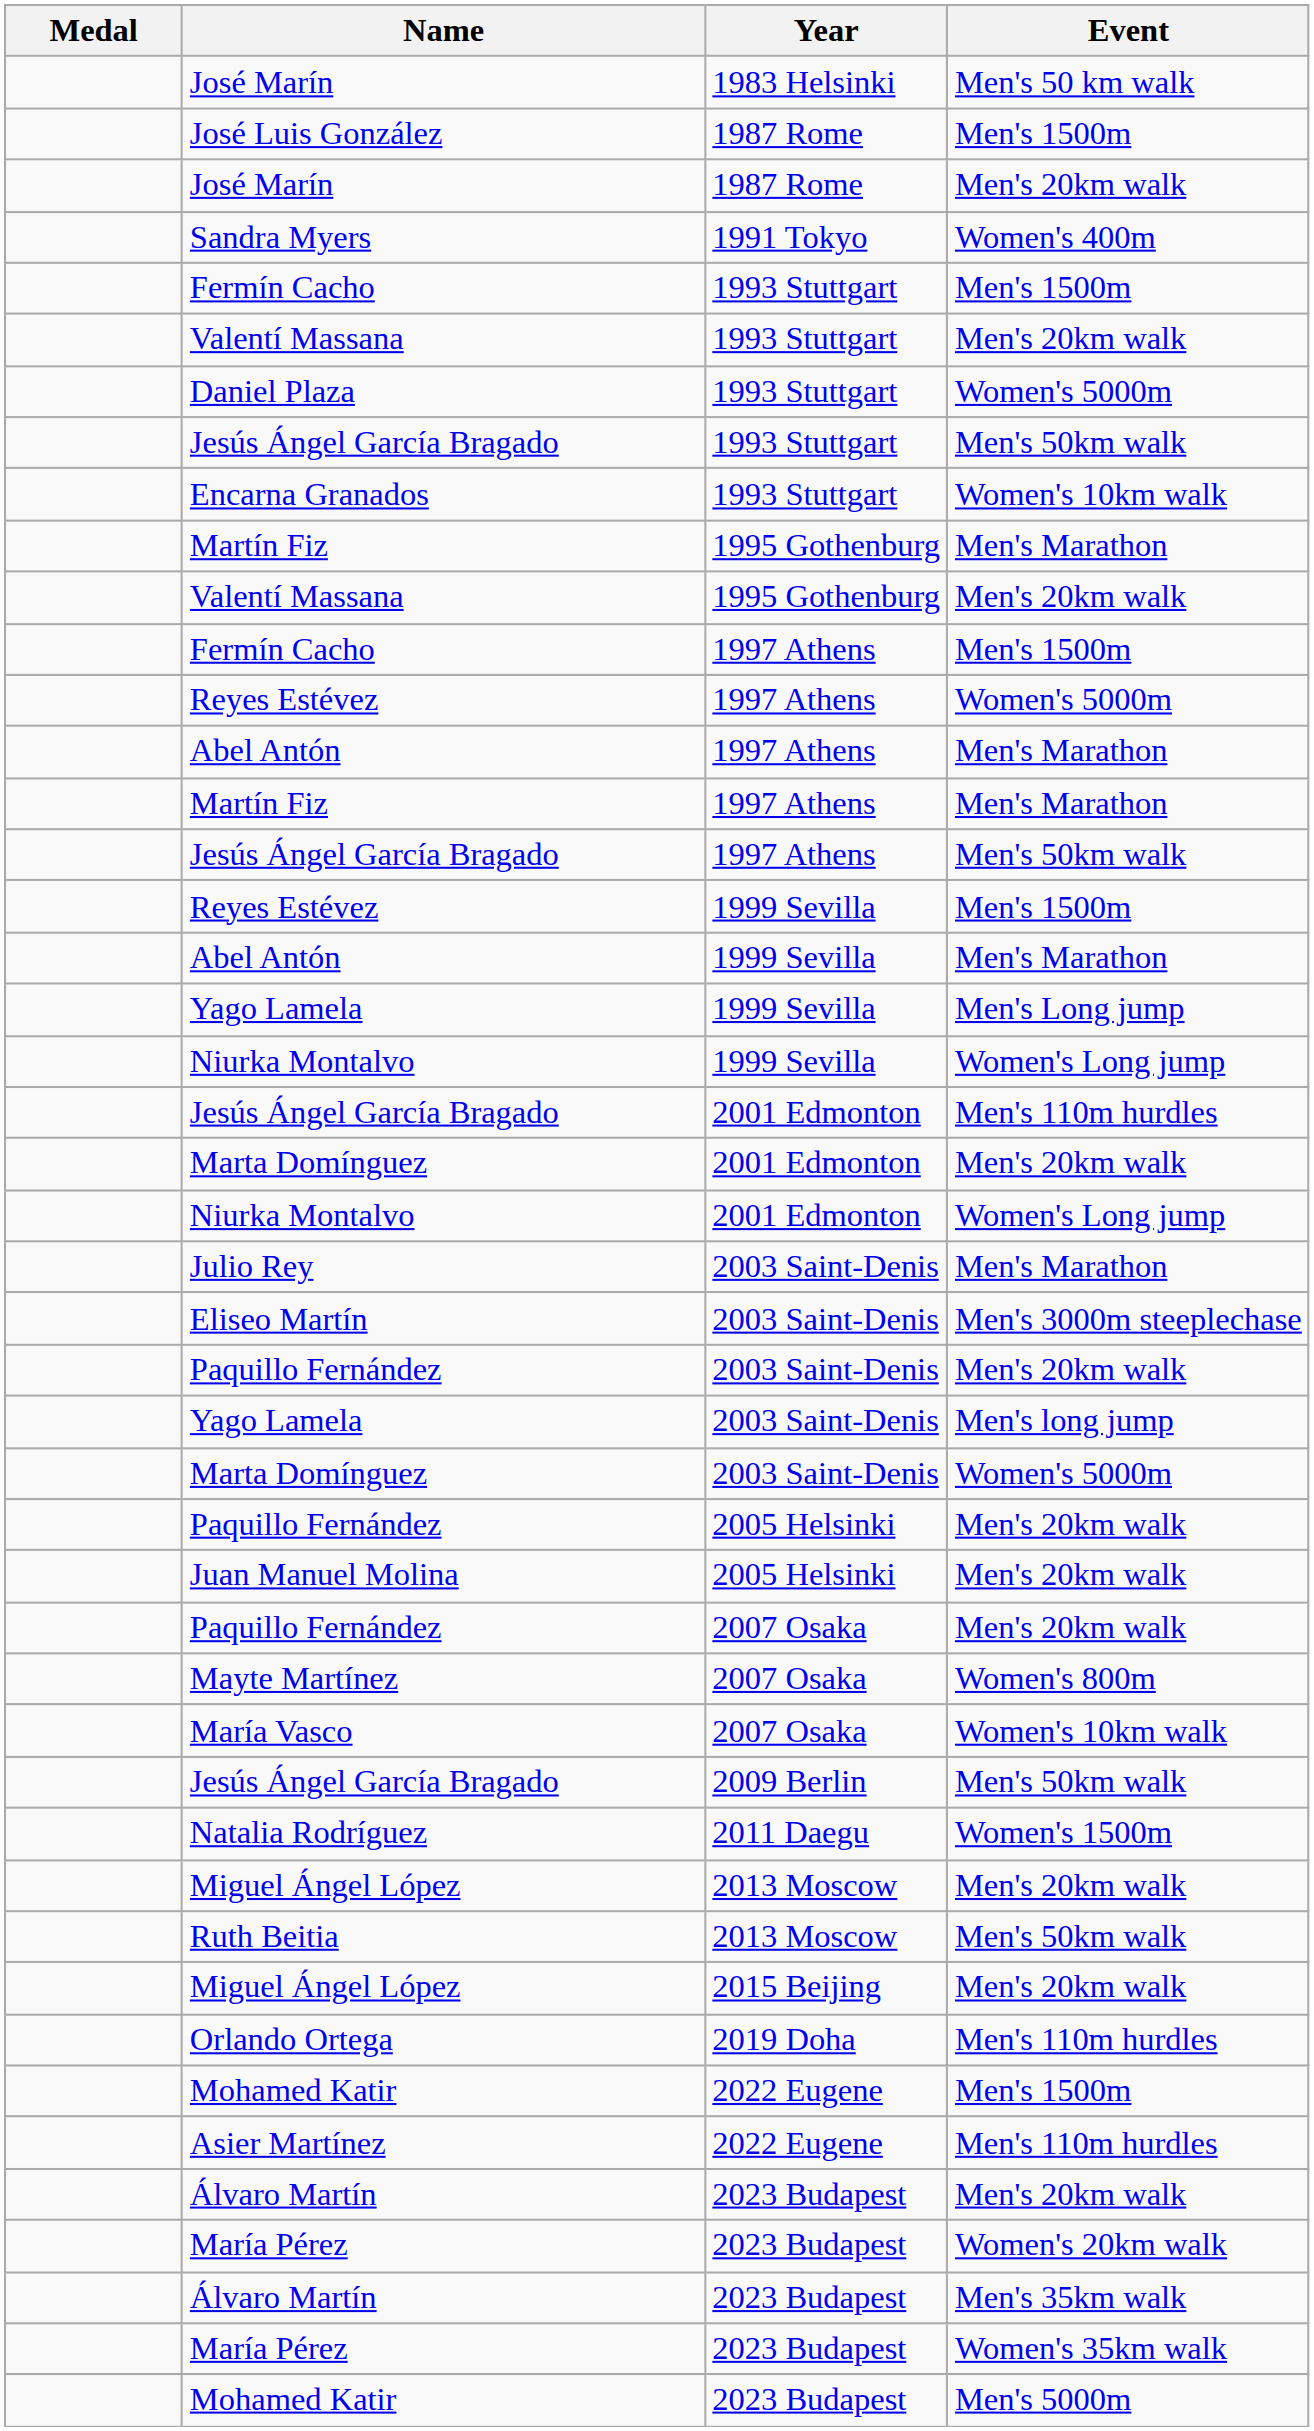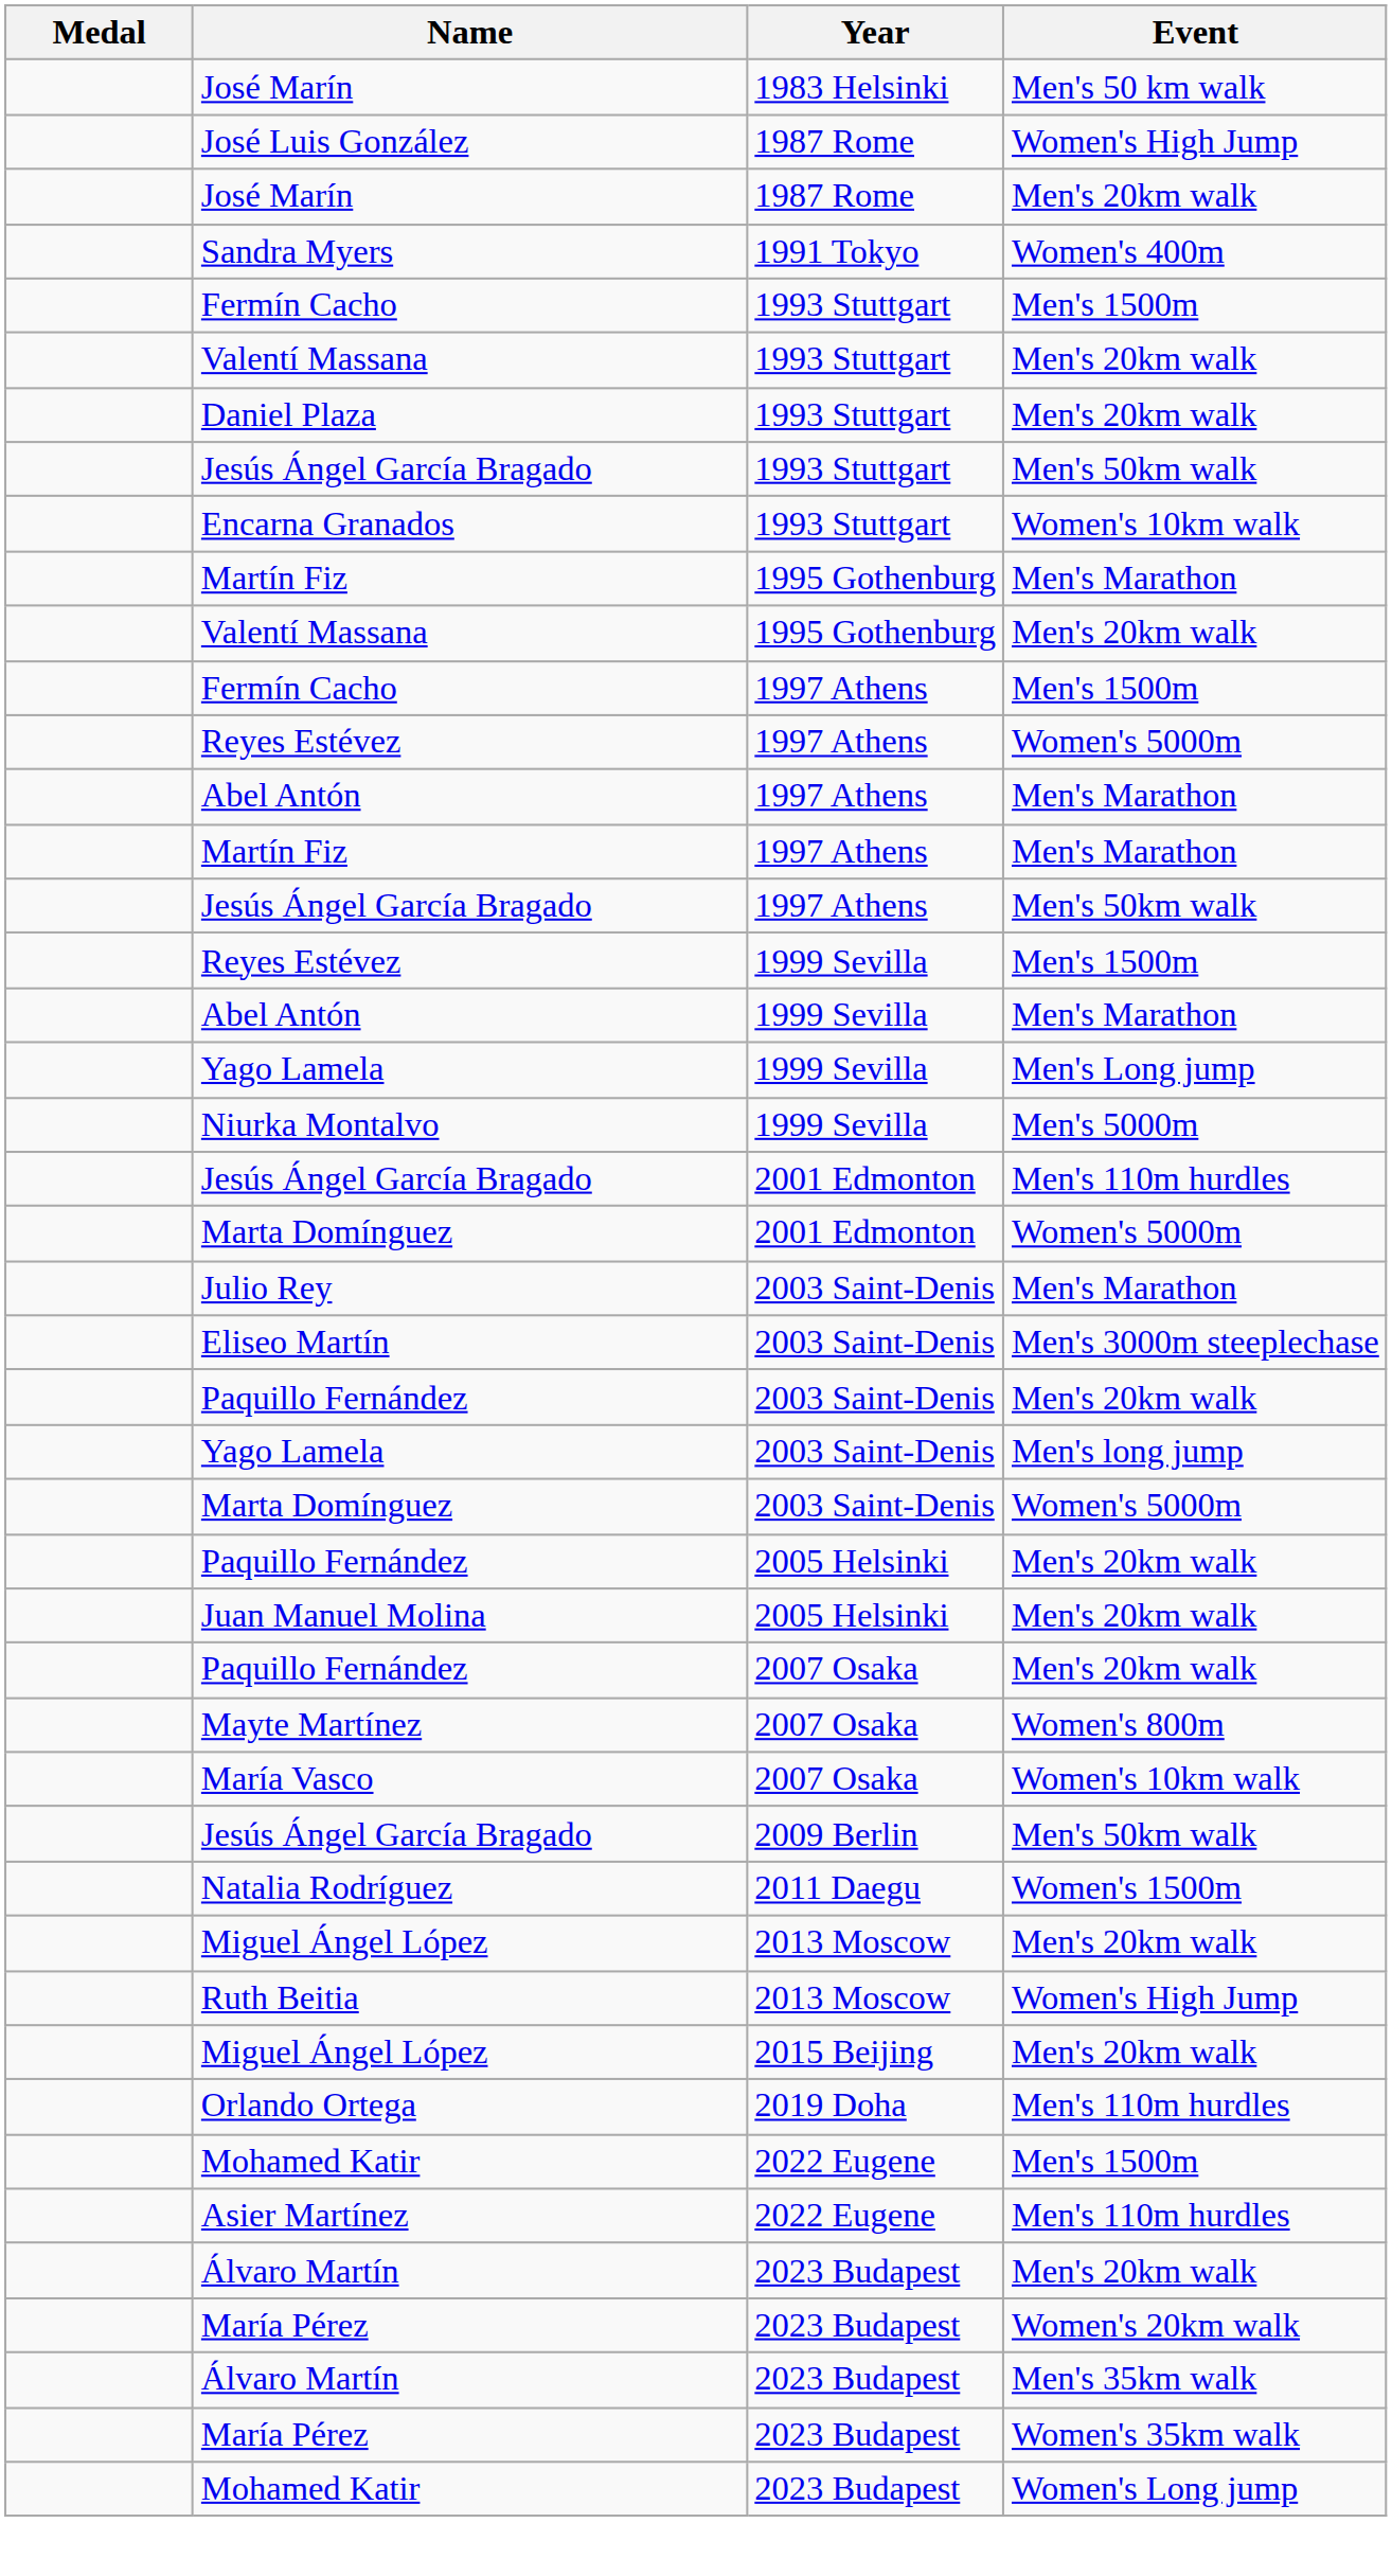 <table class="wikitable sortable">
 <tr>
 <th style="width:5em;">Medal</th>
 <th width=250>Name </th>
 <th>Year</th>
 <th>Event</th>
 </tr>
 <tr>
 <td></td>
 <td><a href='#'>José Marín</a></td>
 <td><a href='#'>1983 Helsinki</a></td>
 <td><a href='#'>Men's 50 km walk</a></td>
 </tr>
 <tr>
 <td></td>
 <td><a href='#'>José Luis González</a></td>
 <td><a href='#'>1987 Rome</a></td>
-<td><a href='#'>Men's 1500m</a></td>
+<td><a href='#'>Women's High Jump</a></td>
 </tr>
 <tr>
 <td></td>
 <td><a href='#'>José Marín</a></td>
 <td><a href='#'>1987 Rome</a></td>
 <td><a href='#'>Men's 20km walk</a></td>
 </tr>
 <tr>
 <td></td>
 <td><a href='#'>Sandra Myers</a></td>
 <td><a href='#'>1991 Tokyo</a></td>
 <td><a href='#'>Women's 400m</a></td>
 </tr>
 <tr>
 <td></td>
 <td><a href='#'>Fermín Cacho</a></td>
 <td><a href='#'>1993 Stuttgart</a></td>
 <td><a href='#'>Men's 1500m</a></td>
 </tr>
 <tr>
 <td></td>
 <td><a href='#'>Valentí Massana</a></td>
 <td><a href='#'>1993 Stuttgart</a></td>
 <td><a href='#'>Men's 20km walk</a></td>
 </tr>
 <tr>
 <td></td>
 <td><a href='#'>Daniel Plaza</a></td>
 <td><a href='#'>1993 Stuttgart</a></td>
-<td><a href='#'>Women's 5000m</a></td>
+<td><a href='#'>Men's 20km walk</a></td>
 </tr>
 <tr>
 <td></td>
 <td><a href='#'>Jesús Ángel García Bragado</a></td>
 <td><a href='#'>1993 Stuttgart</a></td>
 <td><a href='#'>Men's 50km walk</a></td>
 </tr>
 <tr>
 <td></td>
 <td><a href='#'>Encarna Granados</a></td>
 <td><a href='#'>1993 Stuttgart</a></td>
 <td><a href='#'>Women's 10km walk</a></td>
 </tr>
 <tr>
 <td></td>
 <td><a href='#'>Martín Fiz</a></td>
 <td><a href='#'>1995 Gothenburg</a></td>
 <td><a href='#'>Men's Marathon</a></td>
 </tr>
 <tr>
 <td></td>
 <td><a href='#'>Valentí Massana</a></td>
 <td><a href='#'>1995 Gothenburg</a></td>
 <td><a href='#'>Men's 20km walk</a></td>
 </tr>
 <tr>
 <td></td>
 <td><a href='#'>Fermín Cacho</a></td>
 <td><a href='#'>1997 Athens</a></td>
 <td><a href='#'>Men's 1500m</a></td>
 </tr>
 <tr>
 <td></td>
 <td><a href='#'>Reyes Estévez</a></td>
 <td><a href='#'>1997 Athens</a></td>
 <td><a href='#'>Women's 5000m</a></td>
 </tr>
 <tr>
 <td></td>
 <td><a href='#'>Abel Antón</a></td>
 <td><a href='#'>1997 Athens</a></td>
 <td><a href='#'>Men's Marathon</a></td>
 </tr>
 <tr>
 <td></td>
 <td><a href='#'>Martín Fiz</a></td>
 <td><a href='#'>1997 Athens</a></td>
 <td><a href='#'>Men's Marathon</a></td>
 </tr>
 <tr>
 <td></td>
 <td><a href='#'>Jesús Ángel García Bragado</a></td>
 <td><a href='#'>1997 Athens</a></td>
 <td><a href='#'>Men's 50km walk</a></td>
 </tr>
 <tr>
 <td></td>
 <td><a href='#'>Reyes Estévez</a></td>
 <td><a href='#'>1999 Sevilla</a></td>
 <td><a href='#'>Men's 1500m</a></td>
 </tr>
 <tr>
 <td></td>
 <td><a href='#'>Abel Antón</a></td>
 <td><a href='#'>1999 Sevilla</a></td>
 <td><a href='#'>Men's Marathon</a></td>
 </tr>
 <tr>
 <td></td>
 <td><a href='#'>Yago Lamela</a></td>
 <td><a href='#'>1999 Sevilla</a></td>
 <td><a href='#'>Men's Long jump</a></td>
 </tr>
 <tr>
 <td></td>
 <td><a href='#'>Niurka Montalvo</a></td>
 <td><a href='#'>1999 Sevilla</a></td>
-<td><a href='#'>Women's Long jump</a></td>
+<td><a href='#'>Men's 5000m</a></td>
 </tr>
 <tr>
 <td></td>
 <td><a href='#'>Jesús Ángel García Bragado</a></td>
 <td><a href='#'>2001 Edmonton</a></td>
 <td><a href='#'>Men's 110m hurdles</a></td>
 </tr>
 <tr>
 <td></td>
 <td><a href='#'>Marta Domínguez</a></td>
 <td><a href='#'>2001 Edmonton</a></td>
-<td><a href='#'>Men's 20km walk</a></td>
-</tr>
-<tr>
-<td></td>
-<td><a href='#'>Niurka Montalvo</a></td>
-<td><a href='#'>2001 Edmonton</a></td>
-<td><a href='#'>Women's Long jump</a></td>
+<td><a href='#'>Women's 5000m</a></td>
 </tr>
 <tr>
 <td></td>
 <td><a href='#'>Julio Rey</a></td>
 <td><a href='#'>2003 Saint-Denis</a></td>
 <td><a href='#'>Men's Marathon</a></td>
 </tr>
 <tr>
 <td></td>
 <td><a href='#'>Eliseo Martín</a></td>
 <td><a href='#'>2003 Saint-Denis</a></td>
 <td><a href='#'>Men's 3000m steeplechase</a></td>
 </tr>
 <tr>
 <td></td>
 <td><a href='#'>Paquillo Fernández</a></td>
 <td><a href='#'>2003 Saint-Denis</a></td>
 <td><a href='#'>Men's 20km walk</a></td>
 </tr>
 <tr>
 <td></td>
 <td><a href='#'>Yago Lamela</a></td>
 <td><a href='#'>2003 Saint-Denis</a></td>
 <td><a href='#'>Men's long jump</a></td>
 </tr>
 <tr>
 <td></td>
 <td><a href='#'>Marta Domínguez</a></td>
 <td><a href='#'>2003 Saint-Denis</a></td>
 <td><a href='#'>Women's 5000m</a></td>
 </tr>
 <tr>
 <td></td>
 <td><a href='#'>Paquillo Fernández</a></td>
 <td><a href='#'>2005 Helsinki</a></td>
 <td><a href='#'>Men's 20km walk</a></td>
 </tr>
 <tr>
 <td></td>
 <td><a href='#'>Juan Manuel Molina</a></td>
 <td><a href='#'>2005 Helsinki</a></td>
 <td><a href='#'>Men's 20km walk</a></td>
 </tr>
 <tr>
 <td></td>
 <td><a href='#'>Paquillo Fernández</a></td>
 <td><a href='#'>2007 Osaka</a></td>
 <td><a href='#'>Men's 20km walk</a></td>
 </tr>
 <tr>
 <td></td>
 <td><a href='#'>Mayte Martínez</a></td>
 <td><a href='#'>2007 Osaka</a></td>
 <td><a href='#'>Women's 800m</a></td>
 </tr>
 <tr>
 <td></td>
 <td><a href='#'>María Vasco</a></td>
 <td><a href='#'>2007 Osaka</a></td>
 <td><a href='#'>Women's 10km walk</a></td>
 </tr>
 <tr>
 <td></td>
 <td><a href='#'>Jesús Ángel García Bragado</a></td>
 <td><a href='#'>2009 Berlin</a></td>
 <td><a href='#'>Men's 50km walk</a></td>
 </tr>
 <tr>
 <td></td>
 <td><a href='#'>Natalia Rodríguez</a></td>
 <td><a href='#'>2011 Daegu</a></td>
 <td><a href='#'>Women's 1500m</a></td>
 </tr>
 <tr>
 <td></td>
 <td><a href='#'>Miguel Ángel López</a></td>
 <td><a href='#'>2013 Moscow</a></td>
 <td><a href='#'>Men's 20km walk</a></td>
 </tr>
 <tr>
 <td></td>
 <td><a href='#'>Ruth Beitia</a></td>
 <td><a href='#'>2013 Moscow</a></td>
-<td><a href='#'>Men's 50km walk</a></td>
+<td><a href='#'>Women's High Jump</a></td>
 </tr>
 <tr>
 <td></td>
 <td><a href='#'>Miguel Ángel López</a></td>
 <td><a href='#'>2015 Beijing</a></td>
 <td><a href='#'>Men's 20km walk</a></td>
 </tr>
 <tr>
 <td></td>
 <td><a href='#'>Orlando Ortega</a></td>
 <td><a href='#'>2019 Doha</a></td>
 <td><a href='#'>Men's 110m hurdles</a></td>
 </tr>
 <tr>
 <td></td>
 <td><a href='#'>Mohamed Katir</a></td>
 <td><a href='#'>2022 Eugene</a></td>
 <td><a href='#'>Men's 1500m</a></td>
 </tr>
 <tr>
 <td></td>
 <td><a href='#'>Asier Martínez</a></td>
 <td><a href='#'>2022 Eugene</a></td>
 <td><a href='#'>Men's 110m hurdles</a></td>
 </tr>
 <tr>
 <td></td>
 <td><a href='#'>Álvaro Martín</a></td>
 <td><a href='#'>2023 Budapest</a></td>
 <td><a href='#'>Men's 20km walk</a></td>
 </tr>
 <tr>
 <td></td>
 <td><a href='#'>María Pérez</a></td>
 <td><a href='#'>2023 Budapest</a></td>
 <td><a href='#'>Women's 20km walk</a></td>
 </tr>
 <tr>
 <td></td>
 <td><a href='#'>Álvaro Martín</a></td>
 <td><a href='#'>2023 Budapest</a></td>
 <td><a href='#'>Men's 35km walk</a></td>
 </tr>
 <tr>
 <td></td>
 <td><a href='#'>María Pérez</a></td>
 <td><a href='#'>2023 Budapest</a></td>
 <td><a href='#'>Women's 35km walk</a></td>
 </tr>
 <tr>
 <td></td>
 <td><a href='#'>Mohamed Katir</a></td>
 <td><a href='#'>2023 Budapest</a></td>
-<td><a href='#'>Men's 5000m</a></td>
+<td><a href='#'>Women's Long jump</a></td>
 </tr>
 </table>
